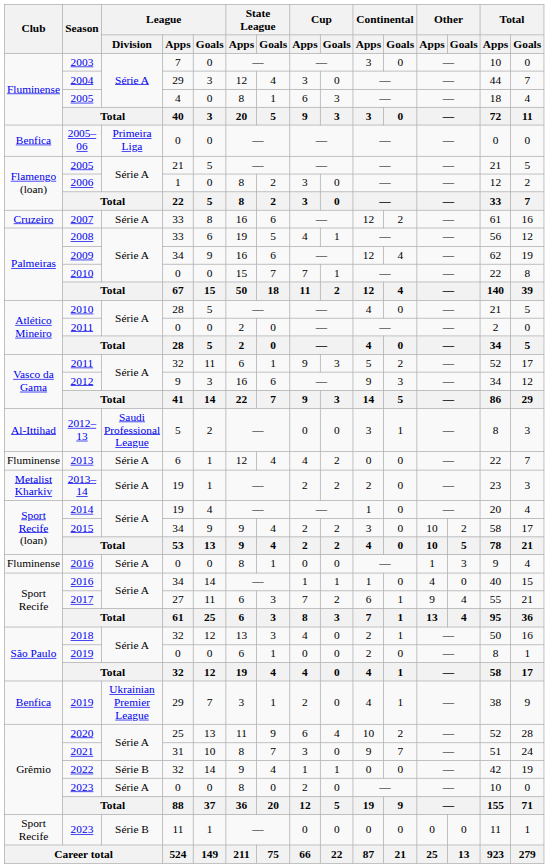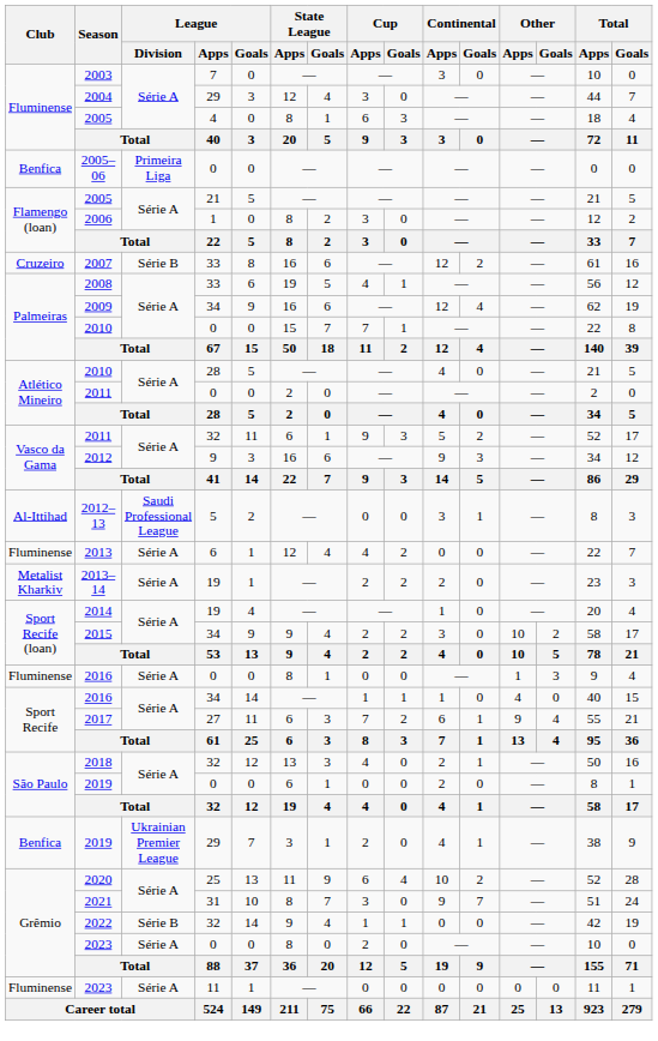 <table class="wikitable" style="text-align:center">
 <tr>
 <th rowspan="2">Club</th>
 <th rowspan="2">Season</th>
 <th colspan="3">League</th>
 <th colspan="2">State League</th>
 <th colspan="2">Cup</th>
 <th colspan="2">Continental</th>
 <th colspan="2">Other</th>
 <th colspan="2">Total</th>
 </tr>
 <tr>
 <th>Division</th>
 <th>Apps</th>
 <th>Goals</th>
 <th>Apps</th>
 <th>Goals</th>
 <th>Apps</th>
 <th>Goals</th>
 <th>Apps</th>
 <th>Goals</th>
 <th>Apps</th>
 <th>Goals</th>
 <th>Apps</th>
 <th>Goals</th>
 </tr>
 <tr>
 <td rowspan="4"><a href='#'>Fluminense</a></td>
 <td><a href='#'>2003</a></td>
 <td rowspan="3"><a href='#'>Série A</a></td>
 <td>7</td>
 <td>0</td>
 <td colspan="2">—</td>
 <td colspan="2">—</td>
 <td>3</td>
 <td>0</td>
 <td colspan="2">—</td>
 <td>10</td>
 <td>0</td>
 </tr>
 <tr>
 <td><a href='#'>2004</a></td>
 <td>29</td>
 <td>3</td>
 <td>12</td>
 <td>4</td>
 <td>3</td>
 <td>0</td>
 <td colspan="2">—</td>
 <td colspan="2">—</td>
 <td>44</td>
 <td>7</td>
 </tr>
 <tr>
 <td><a href='#'>2005</a></td>
 <td>4</td>
 <td>0</td>
 <td>8</td>
 <td>1</td>
 <td>6</td>
 <td>3</td>
 <td colspan="2">—</td>
 <td colspan="2">—</td>
 <td>18</td>
 <td>4</td>
 </tr>
 <tr>
 <th colspan="2">Total</th>
 <th>40</th>
 <th>3</th>
 <th>20</th>
 <th>5</th>
 <th>9</th>
 <th>3</th>
 <th>3</th>
 <th>0</th>
 <th colspan="2">—</th>
 <th>72</th>
 <th>11</th>
 </tr>
 <tr>
 <td><a href='#'>Benfica</a></td>
 <td><a href='#'>2005–06</a></td>
 <td><a href='#'>Primeira Liga</a></td>
 <td>0</td>
 <td>0</td>
 <td colspan="2">—</td>
 <td colspan="2">—</td>
 <td colspan="2">—</td>
 <td colspan="2">—</td>
 <td>0</td>
 <td>0</td>
 </tr>
 <tr>
 <td rowspan="3"><a href='#'>Flamengo</a> (loan)</td>
 <td><a href='#'>2005</a></td>
 <td rowspan="2">Série A</td>
 <td>21</td>
 <td>5</td>
 <td colspan="2">—</td>
 <td colspan="2">—</td>
 <td colspan="2">—</td>
 <td colspan="2">—</td>
 <td>21</td>
 <td>5</td>
 </tr>
 <tr>
 <td><a href='#'>2006</a></td>
 <td>1</td>
 <td>0</td>
 <td>8</td>
 <td>2</td>
 <td>3</td>
 <td>0</td>
 <td colspan="2">—</td>
 <td colspan="2">—</td>
 <td>12</td>
 <td>2</td>
 </tr>
 <tr>
 <th colspan="2">Total</th>
 <th>22</th>
 <th>5</th>
 <th>8</th>
 <th>2</th>
 <th>3</th>
 <th>0</th>
 <th colspan="2">—</th>
 <th colspan="2">—</th>
 <th>33</th>
 <th>7</th>
 </tr>
 <tr>
 <td><a href='#'>Cruzeiro</a></td>
 <td><a href='#'>2007</a></td>
-<td>Série A</td>
+<td>Série B</td>
 <td>33</td>
 <td>8</td>
 <td>16</td>
 <td>6</td>
 <td colspan="2">—</td>
 <td>12</td>
 <td>2</td>
 <td colspan="2">—</td>
 <td>61</td>
 <td>16</td>
 </tr>
 <tr>
 <td rowspan="4"><a href='#'>Palmeiras</a></td>
 <td><a href='#'>2008</a></td>
 <td rowspan="3">Série A</td>
 <td>33</td>
 <td>6</td>
 <td>19</td>
 <td>5</td>
 <td>4</td>
 <td>1</td>
 <td colspan="2">—</td>
 <td colspan="2">—</td>
 <td>56</td>
 <td>12</td>
 </tr>
 <tr>
 <td><a href='#'>2009</a></td>
 <td>34</td>
 <td>9</td>
 <td>16</td>
 <td>6</td>
 <td colspan="2">—</td>
 <td>12</td>
 <td>4</td>
 <td colspan="2">—</td>
 <td>62</td>
 <td>19</td>
 </tr>
 <tr>
 <td><a href='#'>2010</a></td>
 <td>0</td>
 <td>0</td>
 <td>15</td>
 <td>7</td>
 <td>7</td>
 <td>1</td>
 <td colspan="2">—</td>
 <td colspan="2">—</td>
 <td>22</td>
 <td>8</td>
 </tr>
 <tr>
 <th colspan="2">Total</th>
 <th>67</th>
 <th>15</th>
 <th>50</th>
 <th>18</th>
 <th>11</th>
 <th>2</th>
 <th>12</th>
 <th>4</th>
 <th colspan="2">—</th>
 <th>140</th>
 <th>39</th>
 </tr>
 <tr>
 <td rowspan="3"><a href='#'>Atlético Mineiro</a></td>
 <td><a href='#'>2010</a></td>
 <td rowspan="2">Série A</td>
 <td>28</td>
 <td>5</td>
 <td colspan="2">—</td>
 <td colspan="2">—</td>
 <td>4</td>
 <td>0</td>
 <td colspan="2">—</td>
 <td>21</td>
 <td>5</td>
 </tr>
 <tr>
 <td><a href='#'>2011</a></td>
 <td>0</td>
 <td>0</td>
 <td>2</td>
 <td>0</td>
 <td colspan="2">—</td>
 <td colspan="2">—</td>
 <td colspan="2">—</td>
 <td>2</td>
 <td>0</td>
 </tr>
 <tr>
 <th colspan="2">Total</th>
 <th>28</th>
 <th>5</th>
 <th>2</th>
 <th>0</th>
 <th colspan="2">—</th>
 <th>4</th>
 <th>0</th>
 <th colspan="2">—</th>
 <th>34</th>
 <th>5</th>
 </tr>
 <tr>
 <td rowspan="3"><a href='#'>Vasco da Gama</a></td>
 <td><a href='#'>2011</a></td>
 <td rowspan="2">Série A</td>
 <td>32</td>
 <td>11</td>
 <td>6</td>
 <td>1</td>
 <td>9</td>
 <td>3</td>
 <td>5</td>
 <td>2</td>
 <td colspan="2">—</td>
 <td>52</td>
 <td>17</td>
 </tr>
 <tr>
 <td><a href='#'>2012</a></td>
 <td>9</td>
 <td>3</td>
 <td>16</td>
 <td>6</td>
 <td colspan="2">—</td>
 <td>9</td>
 <td>3</td>
 <td colspan="2">—</td>
 <td>34</td>
 <td>12</td>
 </tr>
 <tr>
 <th colspan="2">Total</th>
 <th>41</th>
 <th>14</th>
 <th>22</th>
 <th>7</th>
 <th>9</th>
 <th>3</th>
 <th>14</th>
 <th>5</th>
 <th colspan="2">—</th>
 <th>86</th>
 <th>29</th>
 </tr>
 <tr>
 <td><a href='#'>Al-Ittihad</a></td>
 <td><a href='#'>2012–13</a></td>
 <td><a href='#'>Saudi Professional League</a></td>
 <td>5</td>
 <td>2</td>
 <td colspan="2">—</td>
 <td>0</td>
 <td>0</td>
 <td>3</td>
 <td>1</td>
 <td colspan="2">—</td>
 <td>8</td>
 <td>3</td>
 </tr>
 <tr>
 <td>Fluminense</td>
 <td><a href='#'>2013</a></td>
 <td>Série A</td>
 <td>6</td>
 <td>1</td>
 <td>12</td>
 <td>4</td>
 <td>4</td>
 <td>2</td>
 <td>0</td>
 <td>0</td>
 <td colspan="2">—</td>
 <td>22</td>
 <td>7</td>
 </tr>
 <tr>
 <td><a href='#'>Metalist Kharkiv</a></td>
 <td><a href='#'>2013–14</a></td>
 <td>Série A</td>
 <td>19</td>
 <td>1</td>
 <td colspan="2">—</td>
 <td>2</td>
 <td>2</td>
 <td>2</td>
 <td>0</td>
 <td colspan="2">—</td>
 <td>23</td>
 <td>3</td>
 </tr>
 <tr>
 <td rowspan="3"><a href='#'>Sport Recife</a> (loan)</td>
 <td><a href='#'>2014</a></td>
 <td rowspan="2">Série A</td>
 <td>19</td>
 <td>4</td>
 <td colspan="2">—</td>
 <td colspan="2">—</td>
 <td>1</td>
 <td>0</td>
 <td colspan="2">—</td>
 <td>20</td>
 <td>4</td>
 </tr>
 <tr>
 <td><a href='#'>2015</a></td>
 <td>34</td>
 <td>9</td>
 <td>9</td>
 <td>4</td>
 <td>2</td>
 <td>2</td>
 <td>3</td>
 <td>0</td>
 <td>10</td>
 <td>2</td>
 <td>58</td>
 <td>17</td>
 </tr>
 <tr>
 <th colspan="2">Total</th>
 <th>53</th>
 <th>13</th>
 <th>9</th>
 <th>4</th>
 <th>2</th>
 <th>2</th>
 <th>4</th>
 <th>0</th>
 <th>10</th>
 <th>5</th>
 <th>78</th>
 <th>21</th>
 </tr>
 <tr>
 <td>Fluminense</td>
 <td><a href='#'>2016</a></td>
 <td>Série A</td>
 <td>0</td>
 <td>0</td>
 <td>8</td>
 <td>1</td>
 <td>0</td>
 <td>0</td>
 <td colspan="2">—</td>
 <td>1</td>
 <td>3</td>
 <td>9</td>
 <td>4</td>
 </tr>
 <tr>
 <td rowspan="3">Sport Recife</td>
 <td><a href='#'>2016</a></td>
 <td rowspan="2">Série A</td>
 <td>34</td>
 <td>14</td>
 <td colspan="2">—</td>
 <td>1</td>
 <td>1</td>
 <td>1</td>
 <td>0</td>
 <td>4</td>
 <td>0</td>
 <td>40</td>
 <td>15</td>
 </tr>
 <tr>
 <td><a href='#'>2017</a></td>
 <td>27</td>
 <td>11</td>
 <td>6</td>
 <td>3</td>
 <td>7</td>
 <td>2</td>
 <td>6</td>
 <td>1</td>
 <td>9</td>
 <td>4</td>
 <td>55</td>
 <td>21</td>
 </tr>
 <tr>
 <th colspan="2">Total</th>
 <th>61</th>
 <th>25</th>
 <th>6</th>
 <th>3</th>
 <th>8</th>
 <th>3</th>
 <th>7</th>
 <th>1</th>
 <th>13</th>
 <th>4</th>
 <th>95</th>
 <th>36</th>
 </tr>
 <tr>
 <td rowspan="3"><a href='#'>São Paulo</a></td>
 <td><a href='#'>2018</a></td>
 <td rowspan="2">Série A</td>
 <td>32</td>
 <td>12</td>
 <td>13</td>
 <td>3</td>
 <td>4</td>
 <td>0</td>
 <td>2</td>
 <td>1</td>
 <td colspan="2">—</td>
 <td>50</td>
 <td>16</td>
 </tr>
 <tr>
 <td><a href='#'>2019</a></td>
 <td>0</td>
 <td>0</td>
 <td>6</td>
 <td>1</td>
 <td>0</td>
 <td>0</td>
 <td>2</td>
 <td>0</td>
 <td colspan="2">—</td>
 <td>8</td>
 <td>1</td>
 </tr>
 <tr>
 <th colspan="2">Total</th>
 <th>32</th>
 <th>12</th>
 <th>19</th>
 <th>4</th>
 <th>4</th>
 <th>0</th>
 <th>4</th>
 <th>1</th>
 <th colspan="2">—</th>
 <th>58</th>
 <th>17</th>
 </tr>
 <tr>
 <td><a href='#'>Benfica</a></td>
 <td><a href='#'>2019</a></td>
 <td><a href='#'>Ukrainian Premier League</a></td>
 <td>29</td>
 <td>7</td>
 <td>3</td>
 <td>1</td>
 <td>2</td>
 <td>0</td>
 <td>4</td>
 <td>1</td>
 <td colspan="2">—</td>
 <td>38</td>
 <td>9</td>
 </tr>
 <tr>
 <td rowspan="5">Grêmio</td>
 <td><a href='#'>2020</a></td>
 <td rowspan="2">Série A</td>
 <td>25</td>
 <td>13</td>
 <td>11</td>
 <td>9</td>
 <td>6</td>
 <td>4</td>
 <td>10</td>
 <td>2</td>
 <td colspan="2">—</td>
 <td>52</td>
 <td>28</td>
 </tr>
 <tr>
 <td><a href='#'>2021</a></td>
 <td>31</td>
 <td>10</td>
 <td>8</td>
 <td>7</td>
 <td>3</td>
 <td>0</td>
 <td>9</td>
 <td>7</td>
 <td colspan="2">—</td>
 <td>51</td>
 <td>24</td>
 </tr>
 <tr>
 <td><a href='#'>2022</a></td>
 <td>Série B</td>
 <td>32</td>
 <td>14</td>
 <td>9</td>
 <td>4</td>
 <td>1</td>
 <td>1</td>
 <td>0</td>
 <td>0</td>
 <td colspan="2">—</td>
 <td>42</td>
 <td>19</td>
 </tr>
 <tr>
 <td><a href='#'>2023</a></td>
 <td>Série A</td>
 <td>0</td>
 <td>0</td>
 <td>8</td>
 <td>0</td>
 <td>2</td>
 <td>0</td>
 <td colspan="2">—</td>
 <td colspan="2">—</td>
 <td>10</td>
 <td>0</td>
 </tr>
 <tr>
 <th colspan="2">Total</th>
 <th>88</th>
 <th>37</th>
 <th>36</th>
 <th>20</th>
 <th>12</th>
 <th>5</th>
 <th>19</th>
 <th>9</th>
 <th colspan="2">—</th>
 <th>155</th>
 <th>71</th>
 </tr>
 <tr>
-<td>Sport Recife</td>
+<td>Fluminense</td>
 <td><a href='#'>2023</a></td>
-<td>Série B</td>
+<td>Série A</td>
 <td>11</td>
 <td>1</td>
 <td colspan="2">—</td>
 <td>0</td>
 <td>0</td>
 <td>0</td>
 <td>0</td>
 <td>0</td>
 <td>0</td>
 <td>11</td>
 <td>1</td>
 </tr>
 <tr>
 <th colspan="3">Career total</th>
 <th>524</th>
 <th>149</th>
 <th>211</th>
 <th>75</th>
 <th>66</th>
 <th>22</th>
 <th>87</th>
 <th>21</th>
 <th>25</th>
 <th>13</th>
 <th>923</th>
 <th>279</th>
 </tr>
 </table>
